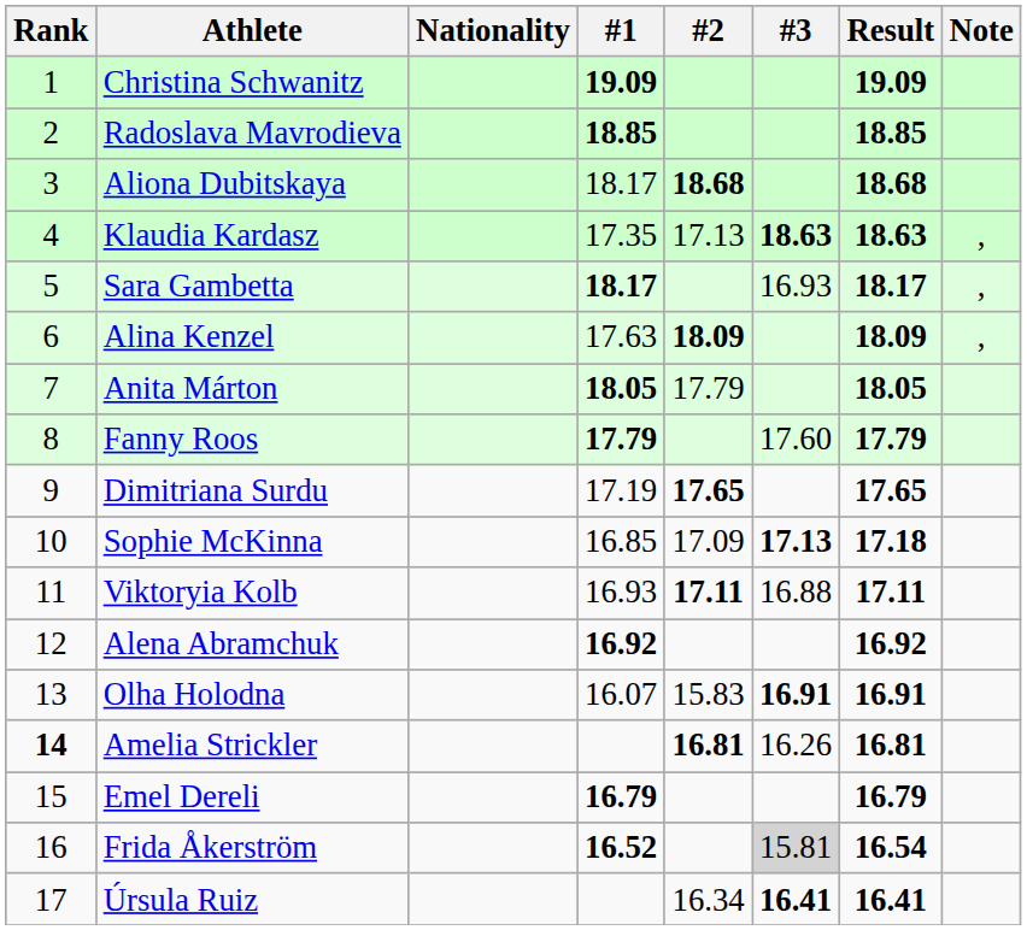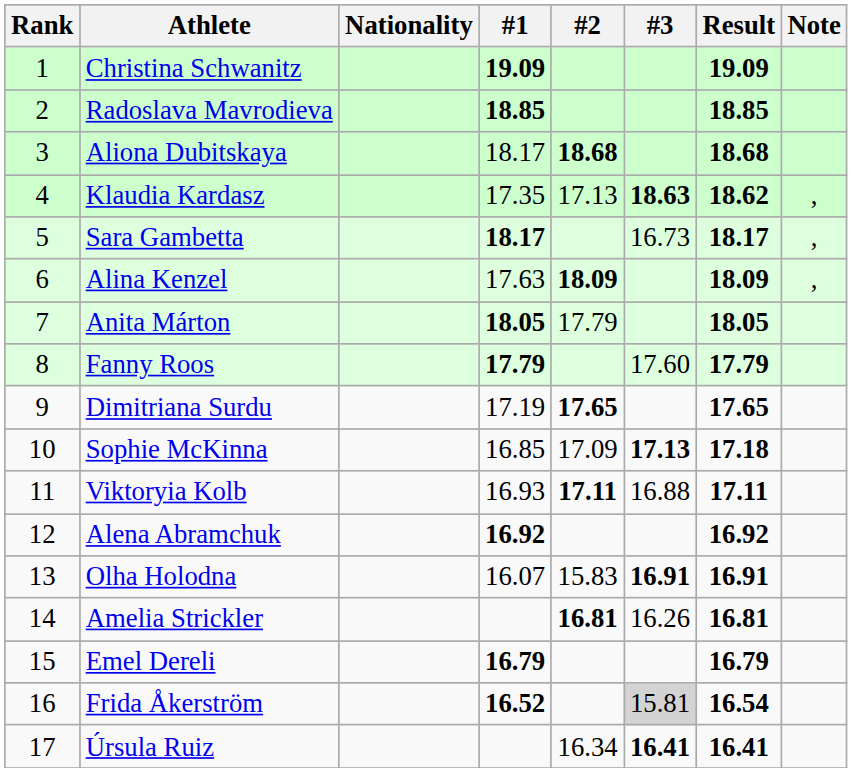 <table class="wikitable sortable" style="text-align:center">
 <tr>
 <th>Rank</th>
 <th>Athlete</th>
 <th>Nationality</th>
 <th>#1</th>
 <th>#2</th>
 <th>#3</th>
 <th>Result</th>
 <th>Note</th>
 </tr>
 <tr bgcolor=ccffcc>
 <td>1</td>
 <td align=left><a href='#'>Christina Schwanitz</a></td>
 <td align=left></td>
 <td><strong>19.09</strong></td>
 <td></td>
 <td></td>
 <td><strong>19.09</strong></td>
 <td></td>
 </tr>
 <tr bgcolor=ccffcc>
 <td>2</td>
 <td align=left><a href='#'>Radoslava Mavrodieva</a></td>
 <td align=left></td>
 <td><strong>18.85</strong></td>
 <td></td>
 <td></td>
 <td><strong>18.85</strong></td>
 <td></td>
 </tr>
 <tr bgcolor=ccffcc>
 <td>3</td>
 <td align=left><a href='#'>Aliona Dubitskaya</a></td>
 <td align=left></td>
 <td>18.17</td>
 <td><strong>18.68</strong></td>
 <td></td>
 <td><strong>18.68</strong></td>
 <td></td>
 </tr>
 <tr bgcolor=ccffcc>
 <td>4</td>
 <td align=left><a href='#'>Klaudia Kardasz</a></td>
 <td align=left></td>
 <td>17.35</td>
 <td>17.13</td>
 <td><strong>18.63</strong></td>
-<td><strong>18.63</strong></td>
+<td><strong>18.62</strong></td>
 <td>, </td>
 </tr>
 <tr bgcolor=ddffdd>
 <td>5</td>
 <td align=left><a href='#'>Sara Gambetta</a></td>
 <td align=left></td>
 <td><strong>18.17</strong></td>
 <td></td>
-<td>16.93</td>
+<td>16.73</td>
 <td><strong>18.17</strong></td>
 <td>, </td>
 </tr>
 <tr bgcolor=ddffdd>
 <td>6</td>
 <td align=left><a href='#'>Alina Kenzel</a></td>
 <td align=left></td>
 <td>17.63</td>
 <td><strong>18.09</strong></td>
 <td></td>
 <td><strong>18.09</strong></td>
 <td>, </td>
 </tr>
 <tr bgcolor=ddffdd>
 <td>7</td>
 <td align=left><a href='#'>Anita Márton</a></td>
 <td align=left></td>
 <td><strong>18.05</strong></td>
 <td>17.79</td>
 <td></td>
 <td><strong>18.05</strong></td>
 <td></td>
 </tr>
 <tr bgcolor=ddffdd>
 <td>8</td>
 <td align=left><a href='#'>Fanny Roos</a></td>
 <td align=left></td>
 <td><strong>17.79</strong></td>
 <td></td>
 <td>17.60</td>
 <td><strong>17.79</strong></td>
 <td></td>
 </tr>
 <tr>
 <td>9</td>
 <td align=left><a href='#'>Dimitriana Surdu</a></td>
 <td align=left></td>
 <td>17.19</td>
 <td><strong>17.65</strong></td>
 <td></td>
 <td><strong>17.65</strong></td>
 <td></td>
 </tr>
 <tr>
 <td>10</td>
 <td align=left><a href='#'>Sophie McKinna</a></td>
 <td align=left></td>
 <td>16.85</td>
 <td>17.09</td>
 <td><strong>17.13</strong></td>
 <td><strong>17.18</strong></td>
 <td></td>
 </tr>
 <tr>
 <td>11</td>
 <td align=left><a href='#'>Viktoryia Kolb</a></td>
 <td align=left></td>
 <td>16.93</td>
 <td><strong>17.11</strong></td>
 <td>16.88</td>
 <td><strong>17.11</strong></td>
 <td></td>
 </tr>
 <tr>
 <td>12</td>
 <td align=left><a href='#'>Alena Abramchuk</a></td>
 <td align=left></td>
 <td><strong>16.92</strong></td>
 <td></td>
 <td></td>
 <td><strong>16.92</strong></td>
 <td></td>
 </tr>
 <tr>
 <td>13</td>
 <td align=left><a href='#'>Olha Holodna</a></td>
 <td align=left></td>
 <td>16.07</td>
 <td>15.83</td>
 <td><strong>16.91</strong></td>
 <td><strong>16.91</strong></td>
 <td></td>
 </tr>
 <tr>
-<td><strong>14</strong></td>
+<td>14</td>
 <td align=left><a href='#'>Amelia Strickler</a></td>
 <td align=left></td>
 <td></td>
 <td><strong>16.81</strong></td>
 <td>16.26</td>
 <td><strong>16.81</strong></td>
 <td></td>
 </tr>
 <tr>
 <td>15</td>
 <td align=left><a href='#'>Emel Dereli</a></td>
 <td align=left></td>
 <td><strong>16.79</strong></td>
 <td></td>
 <td></td>
 <td><strong>16.79</strong></td>
 <td></td>
 </tr>
 <tr>
 <td>16</td>
 <td align=left><a href='#'>Frida Åkerström</a></td>
 <td align=left></td>
 <td><strong>16.52</strong></td>
 <td></td>
 <td style="background: lightgrey;">15.81</td>
 <td><strong>16.54</strong></td>
 <td></td>
 </tr>
 <tr>
 <td>17</td>
 <td align=left><a href='#'>Úrsula Ruiz</a></td>
 <td align=left></td>
 <td></td>
 <td>16.34</td>
 <td><strong>16.41</strong></td>
 <td><strong>16.41</strong></td>
 <td></td>
 </tr>
 </table>
